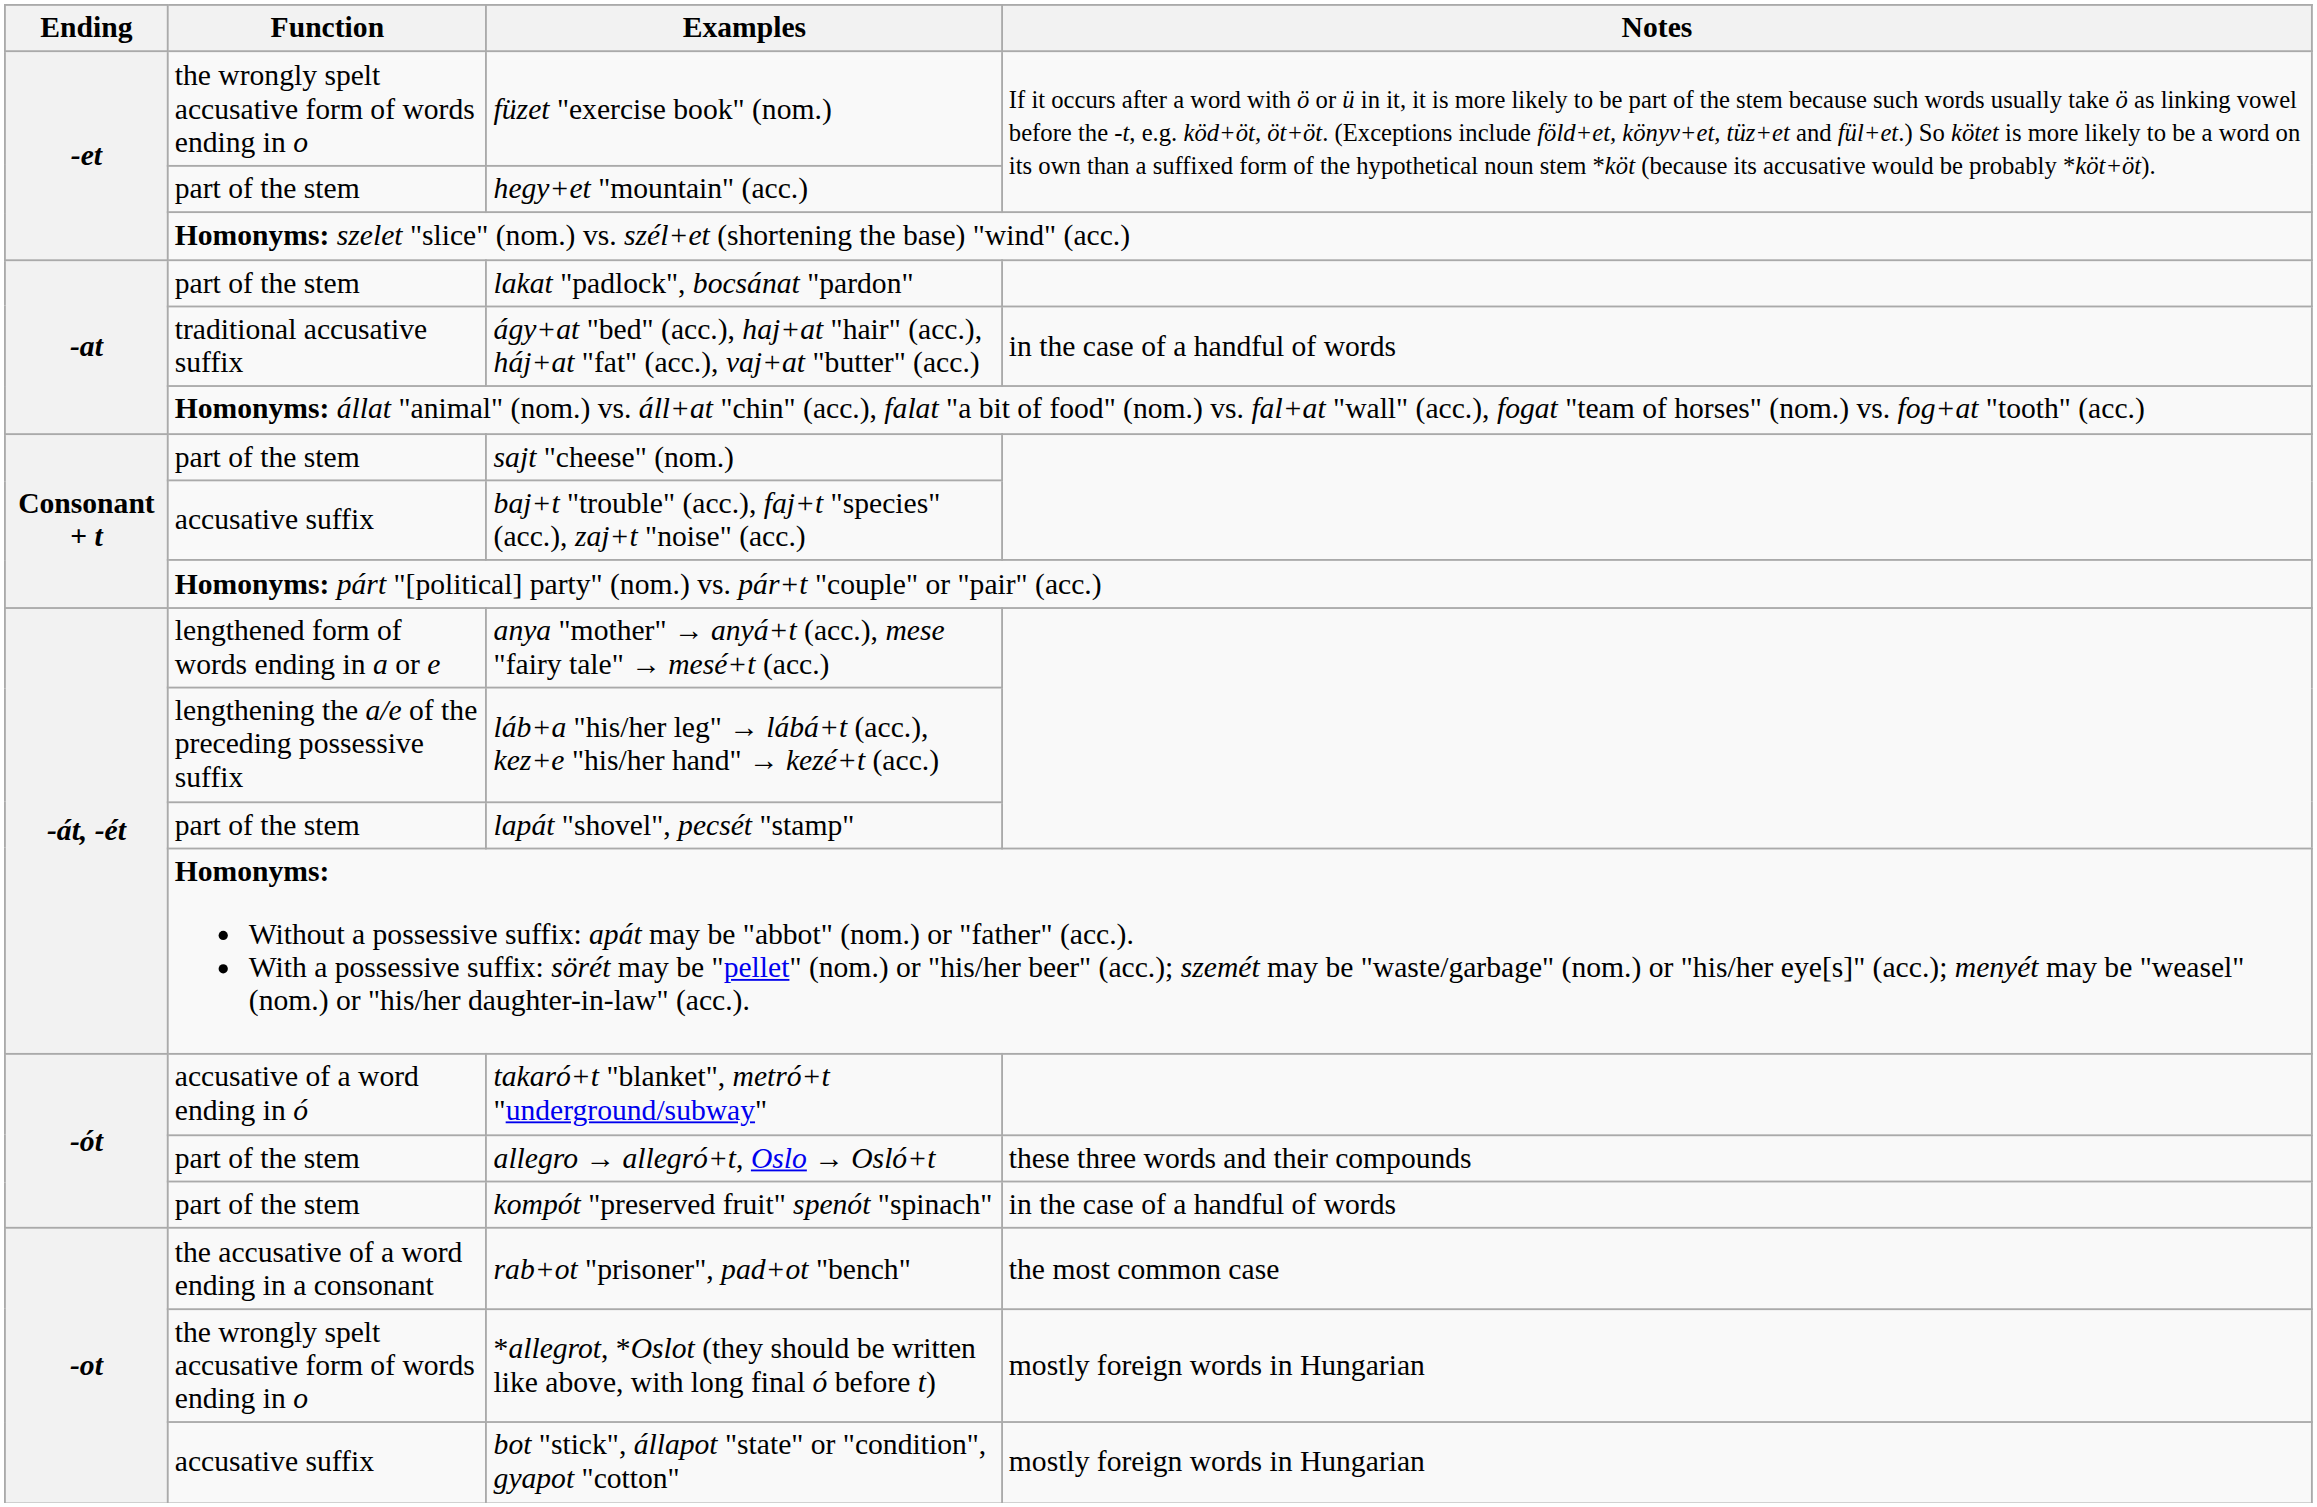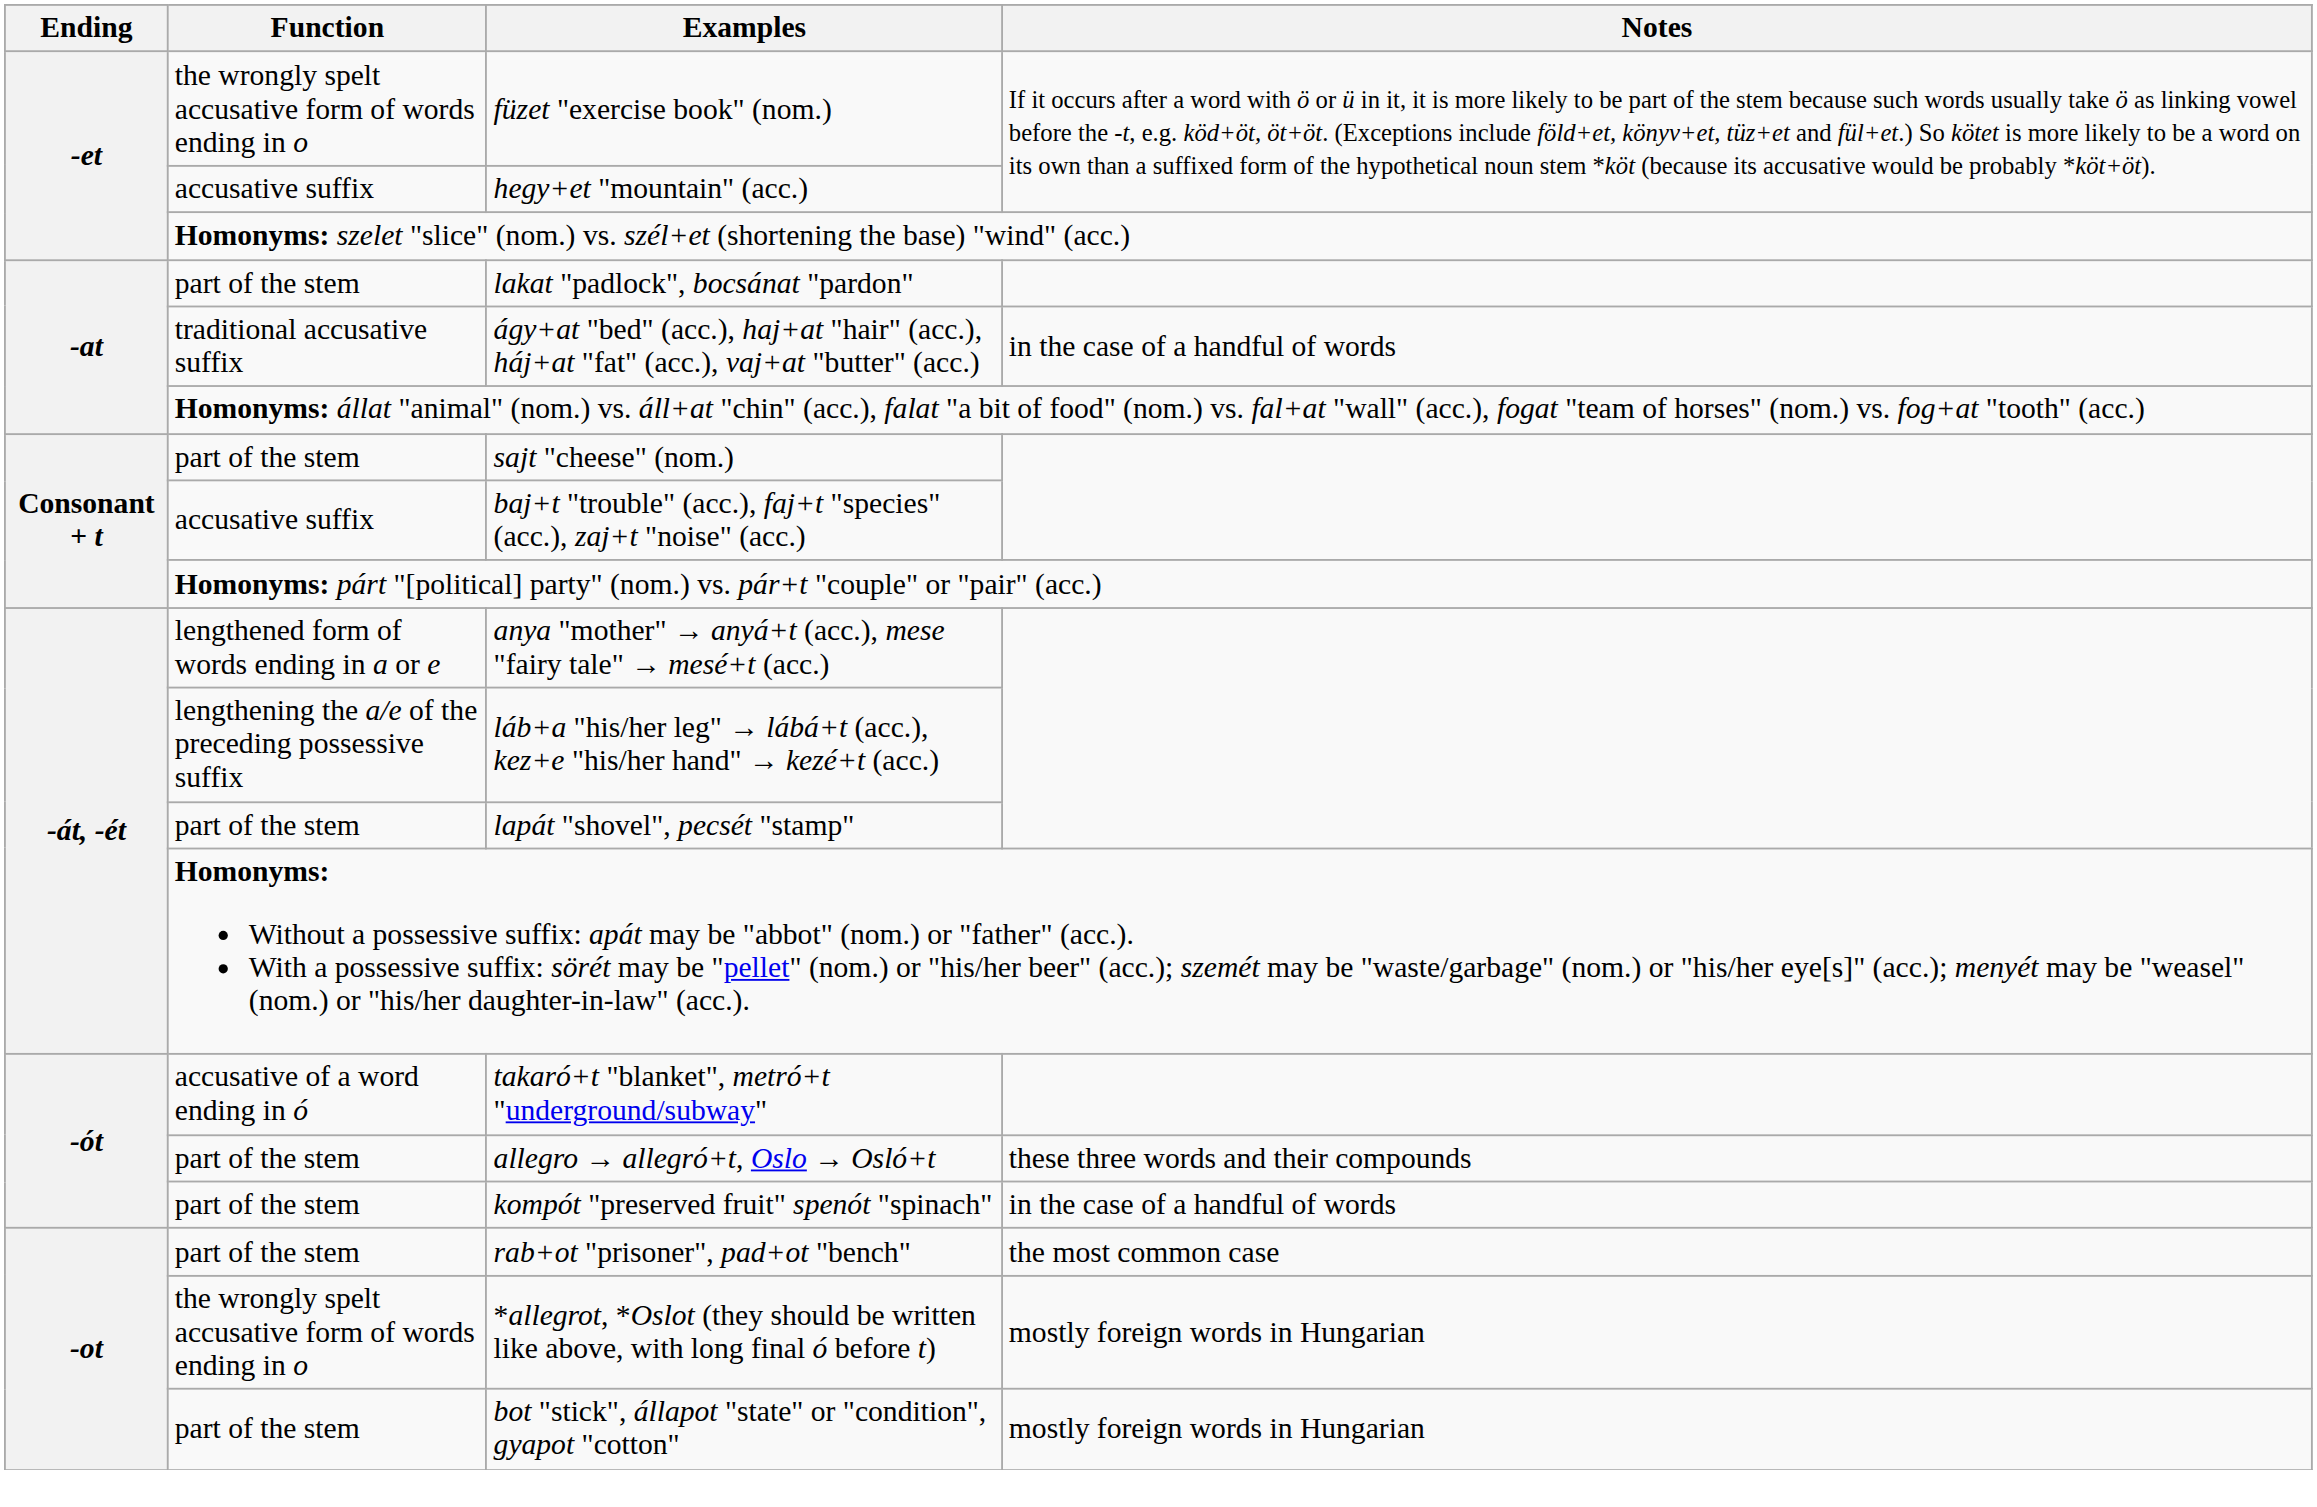 <table class="wikitable" align="center">
 <tr>
 <th>Ending</th>
 <th>Function</th>
 <th>Examples</th>
 <th>Notes</th>
 </tr>
 <tr>
 <th rowspan=3><em>-et</em></th>
 <td>the wrongly spelt accusative form of words ending in <em>o</em></td>
 <td><em>füzet</em> "exercise book" (nom.)</td>
 <td rowspan=2><small>If it occurs after a word with <em>ö</em> or <em>ü</em> in it, it is more likely to be part of the stem because such words usually take <em>ö</em> as linking vowel before the <em>-t</em>, e.g. <em>köd+öt, öt+öt</em>. (Exceptions include <em>föld+et, könyv+et, tüz+et</em> and <em>fül+et</em>.) So <em>kötet</em> is more likely to be a word on its own than a suffixed form of the hypothetical noun stem *<em>köt</em> (because its accusative would be probably *<em>köt+öt</em>).</small></td>
 </tr>
 <tr>
-<td>part of the stem</td>
+<td>accusative suffix</td>
 <td><em>hegy+et</em> "mountain" (acc.)</td>
 </tr>
 <tr>
 <td colspan=3><strong>Homonyms:</strong> <em>szelet</em> "slice" (nom.) vs. <em>szél+et</em> (shortening the base) "wind" (acc.)</td>
 </tr>
 <tr>
 <th rowspan=3><em>-at</em></th>
 <td>part of the stem</td>
 <td><em>lakat</em> "padlock", <em>bocsánat</em> "pardon"</td>
 <td> </td>
 </tr>
 <tr>
 <td>traditional accusative suffix</td>
 <td><em>ágy+at</em> "bed" (acc.), <em>haj+at</em> "hair" (acc.), <em>háj+at</em> "fat" (acc.), <em>vaj+at</em> "butter" (acc.)</td>
 <td>in the case of a handful of words</td>
 </tr>
 <tr>
 <td colspan=3><strong>Homonyms:</strong> <em>állat</em> "animal" (nom.) vs. <em>áll+at</em> "chin" (acc.), <em>falat</em> "a bit of food" (nom.) vs. <em>fal+at</em> "wall" (acc.), <em>fogat</em> "team of horses" (nom.) vs. <em>fog+at</em> "tooth" (acc.)</td>
 </tr>
 <tr>
 <th rowspan=3>Consonant + <em>t</em></th>
 <td>part of the stem</td>
 <td><em>sajt</em> "cheese" (nom.)</td>
 </tr>
 <tr>
 <td>accusative suffix</td>
 <td><em>baj+t</em> "trouble" (acc.), <em>faj+t</em> "species" (acc.), <em>zaj+t</em> "noise" (acc.)</td>
 </tr>
 <tr>
 <td colspan=3><strong>Homonyms:</strong> <em>párt</em> "[political] party" (nom.) vs. <em>pár+t</em> "couple" or "pair" (acc.)</td>
 </tr>
 <tr>
 <th rowspan=4><em>-át, -ét</em></th>
 <td>lengthened form of words ending in <em>a</em> or <em>e</em></td>
 <td><em>anya</em> "mother" → <em>anyá+t</em> (acc.), <em>mese</em> "fairy tale" → <em>mesé+t</em> (acc.)</td>
 </tr>
 <tr>
 <td>lengthening the <em>a/e</em> of the preceding possessive suffix</td>
 <td><em>láb+a</em> "his/her leg" → <em>lábá+t</em> (acc.), <em>kez+e</em> "his/her hand" → <em>kezé+t</em> (acc.)</td>
 </tr>
 <tr>
 <td>part of the stem</td>
 <td><em>lapát</em> "shovel", <em>pecsét</em> "stamp"</td>
 </tr>
 <tr>
 <td colspan=3><strong>Homonyms:</strong><br><ul><li>Without a possessive suffix: <em>apát</em> may be "abbot" (nom.) or "father" (acc.).</li><li>With a possessive suffix: <em>sörét</em> may be "<a href='#'>pellet</a>" (nom.) or "his/her beer" (acc.); <em>szemét</em>  may be "waste/garbage" (nom.) or "his/her eye[s]" (acc.); <em>menyét</em> may be "weasel" (nom.) or "his/her daughter-in-law" (acc.).</li></ul></td>
 </tr>
 <tr>
 <th rowspan=3><em>-ót</em></th>
 <td>accusative of a word ending in <em>ó</em></td>
 <td><em>takaró+t</em> "blanket", <em>metró+t</em> "<a href='#'>underground/subway</a>"</td>
 </tr>
 <tr>
 <td>part of the stem</td>
 <td><em>allegro</em> → <em>allegró+t</em>, <em><a href='#'>Oslo</a></em> → <em>Osló+t</em></td>
 <td>these three words and their compounds</td>
 </tr>
 <tr>
 <td>part of the stem</td>
 <td><em>kompót</em> "preserved fruit" <em>spenót</em> "spinach"</td>
 <td>in the case of a handful of words</td>
 </tr>
 <tr>
 <th rowspan=3><em>-ot</em></th>
-<td>the accusative of a word ending in a consonant</td>
+<td>part of the stem</td>
 <td><em>rab+ot</em> "prisoner", <em>pad+ot</em> "bench"</td>
 <td>the most common case</td>
 </tr>
 <tr>
 <td>the wrongly spelt accusative form of words ending in <em>o</em></td>
 <td>*<em>allegrot</em>, *<em>Oslot</em> (they should be written like above, with long final <em>ó</em> before <em>t</em>)</td>
 <td>mostly foreign words in Hungarian</td>
 </tr>
 <tr>
-<td>accusative suffix</td>
+<td>part of the stem</td>
 <td><em>bot</em> "stick", <em>állapot</em> "state" or "condition", <em>gyapot</em> "cotton"</td>
 <td>mostly foreign words in Hungarian</td>
 </tr>
 </table>
